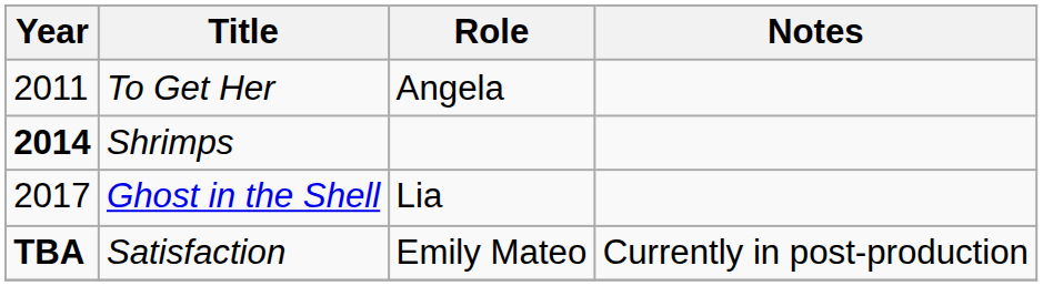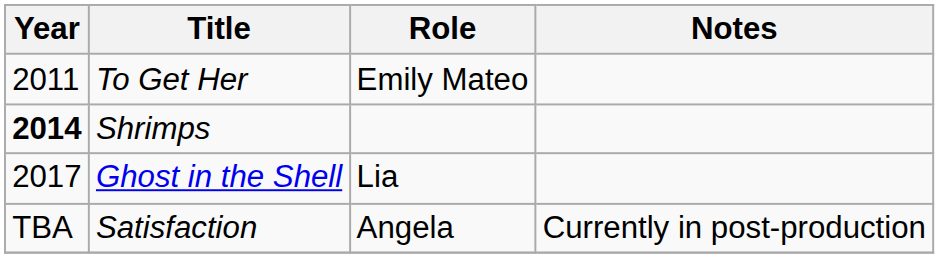 <table class="wikitable sortable">
 <tr>
 <th>Year</th>
 <th>Title</th>
 <th>Role</th>
 <th>Notes</th>
 </tr>
 <tr>
 <td>2011</td>
 <td><em>To Get Her</em></td>
-<td>Angela</td>
+<td>Emily Mateo</td>
 <td></td>
 </tr>
 <tr>
 <td><strong>2014</strong></td>
 <td><em>Shrimps</em></td>
 <td></td>
 <td></td>
 </tr>
 <tr>
 <td>2017</td>
 <td><em><a href='#'>Ghost in the Shell</a></em></td>
 <td>Lia</td>
 <td></td>
 </tr>
 <tr>
-<td><strong>TBA</strong></td>
+<td>TBA</td>
 <td><em>Satisfaction</em></td>
-<td>Emily Mateo</td>
+<td>Angela</td>
 <td>Currently in post-production</td>
 </tr>
 <tr>
 </tr>
 </table>
